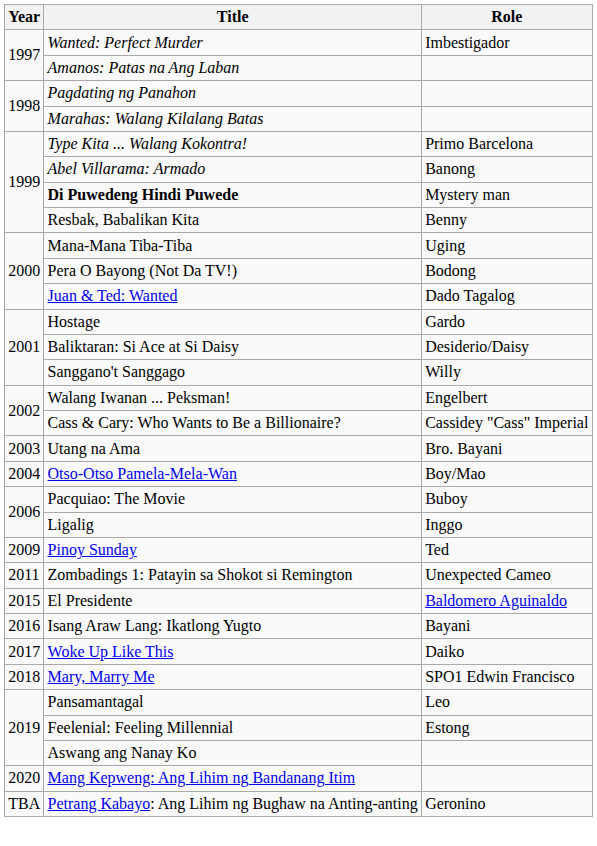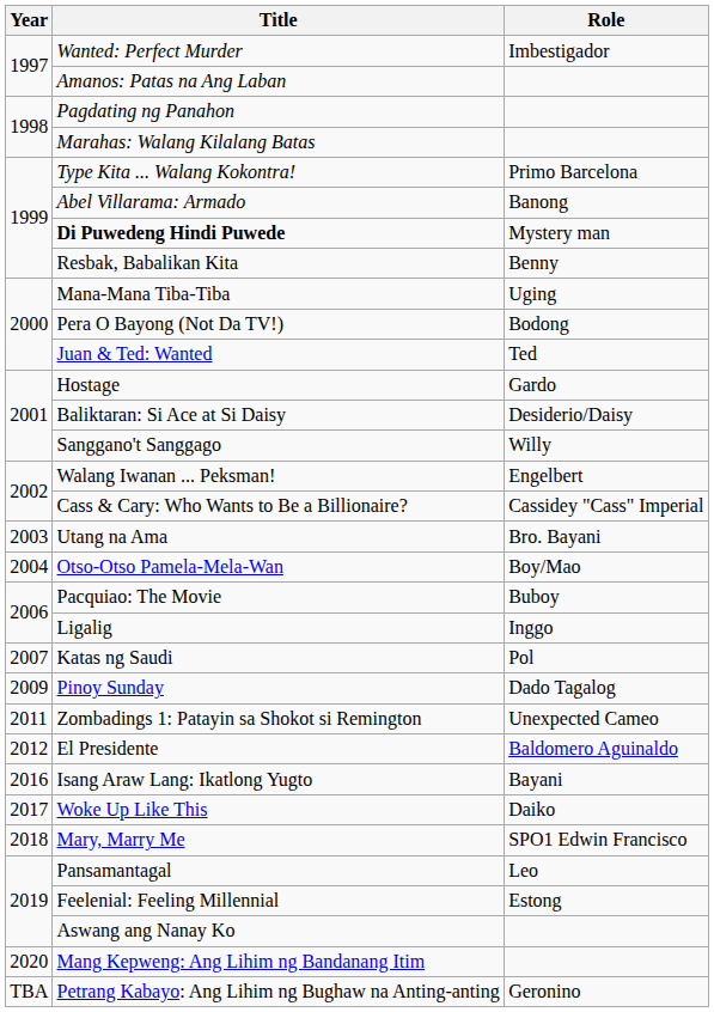 <table class="wikitable">
 <tr>
 <th>Year</th>
 <th>Title</th>
 <th>Role</th>
 </tr>
 <tr>
 <td rowspan="2">1997</td>
 <td><em>Wanted: Perfect Murder</em></td>
 <td>Imbestigador</td>
 </tr>
 <tr>
 <td><em>Amanos: Patas na Ang Laban</em></td>
 <td></td>
 </tr>
 <tr>
 <td rowspan="2">1998</td>
 <td><em>Pagdating ng Panahon</em></td>
 <td></td>
 </tr>
 <tr>
 <td><em>Marahas: Walang Kilalang Batas</em></td>
 <td></td>
 </tr>
 <tr>
 <td rowspan="4">1999</td>
 <td><em>Type Kita ... Walang Kokontra!</em></td>
 <td>Primo Barcelona</td>
 </tr>
 <tr>
 <td><em>Abel Villarama: Armado</em></td>
 <td>Banong</td>
 </tr>
 <tr>
 <td><strong>Di Puwedeng Hindi Puwede<em></td>
 <td>Mystery man</td>
 </tr>
 <tr>
 <td></em>Resbak, Babalikan Kita<em></td>
 <td>Benny</td>
 </tr>
 <tr>
 <td rowspan="3">2000</td>
 <td></em>Mana-Mana Tiba-Tiba<em></td>
 <td>Uging</td>
 </tr>
 <tr>
 <td></em>Pera O Bayong (Not Da TV!)<em></td>
 <td>Bodong</td>
 </tr>
 <tr>
 <td></em><a href='#'>Juan & Ted: Wanted</a><em></td>
-<td>Dado Tagalog</td>
+<td>Ted</td>
 </tr>
 <tr>
 <td rowspan="3">2001</td>
 <td></em>Hostage<em></td>
 <td>Gardo</td>
 </tr>
 <tr>
 <td></em>Baliktaran: Si Ace at Si Daisy<em></td>
 <td>Desiderio/Daisy</td>
 </tr>
 <tr>
 <td></em>Sanggano't Sanggago<em></td>
 <td>Willy</td>
 </tr>
 <tr>
 <td rowspan="2">2002</td>
 <td></em>Walang Iwanan ... Peksman!<em></td>
 <td>Engelbert</td>
 </tr>
 <tr>
 <td></em>Cass & Cary: Who Wants to Be a Billionaire?<em></td>
 <td>Cassidey "Cass" Imperial</td>
 </tr>
 <tr>
 <td>2003</td>
 <td></em>Utang na Ama<em></td>
 <td>Bro. Bayani</td>
 </tr>
 <tr>
 <td>2004</td>
 <td></em><a href='#'>Otso-Otso Pamela-Mela-Wan</a><em></td>
 <td>Boy/Mao</td>
 </tr>
 <tr>
 <td rowspan="2">2006</td>
 <td></em>Pacquiao: The Movie<em></td>
 <td>Buboy</td>
 </tr>
 <tr>
 <td></em>Ligalig<em></td>
 <td>Inggo</td>
 </tr>
 <tr>
+<td>2007</td>
+<td></em>Katas ng Saudi<em></td>
+<td>Pol</td>
+</tr>
+<tr>
 <td>2009</td>
 <td></em><a href='#'>Pinoy Sunday</a><em></td>
-<td>Ted</td>
+<td>Dado Tagalog</td>
 </tr>
 <tr>
 <td>2011</td>
 <td></em>Zombadings 1: Patayin sa Shokot si Remington<em></td>
 <td>Unexpected Cameo</td>
 </tr>
 <tr>
-<td>2015</td>
+<td>2012</td>
 <td></em>El Presidente<em></td>
 <td><a href='#'>Baldomero Aguinaldo</a></td>
 </tr>
 <tr>
 <td>2016</td>
 <td></em>Isang Araw Lang: Ikatlong Yugto<em></td>
 <td>Bayani</td>
 </tr>
 <tr>
 <td>2017</td>
 <td></em><a href='#'>Woke Up Like This</a><em></td>
 <td>Daiko</td>
 </tr>
 <tr>
 <td>2018</td>
 <td></em><a href='#'>Mary, Marry Me</a><em></td>
 <td>SPO1 Edwin Francisco</td>
 </tr>
 <tr>
 <td rowspan="3">2019</td>
 <td></em>Pansamantagal<em></td>
 <td>Leo</td>
 </tr>
 <tr>
 <td></em>Feelenial: Feeling Millennial<em></td>
 <td>Estong</td>
 </tr>
 <tr>
 <td></em>Aswang ang Nanay Ko<em></td>
 <td></td>
 </tr>
 <tr>
 <td>2020</td>
 <td></em><a href='#'>Mang Kepweng: Ang Lihim ng Bandanang Itim</a><em></td>
 <td></td>
 </tr>
 <tr>
 <td>TBA</td>
 <td></em><a href='#'>Petrang Kabayo</a>: Ang Lihim ng Bughaw na Anting-anting<em></td>
 <td>Geronino</td>
 </tr>
 </table>
